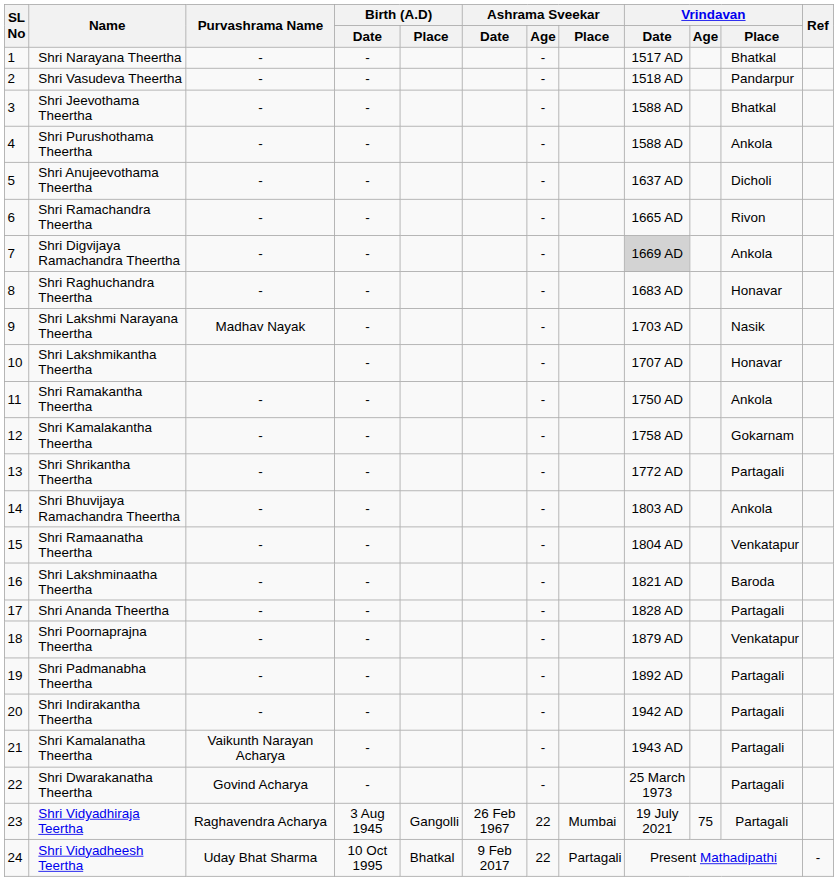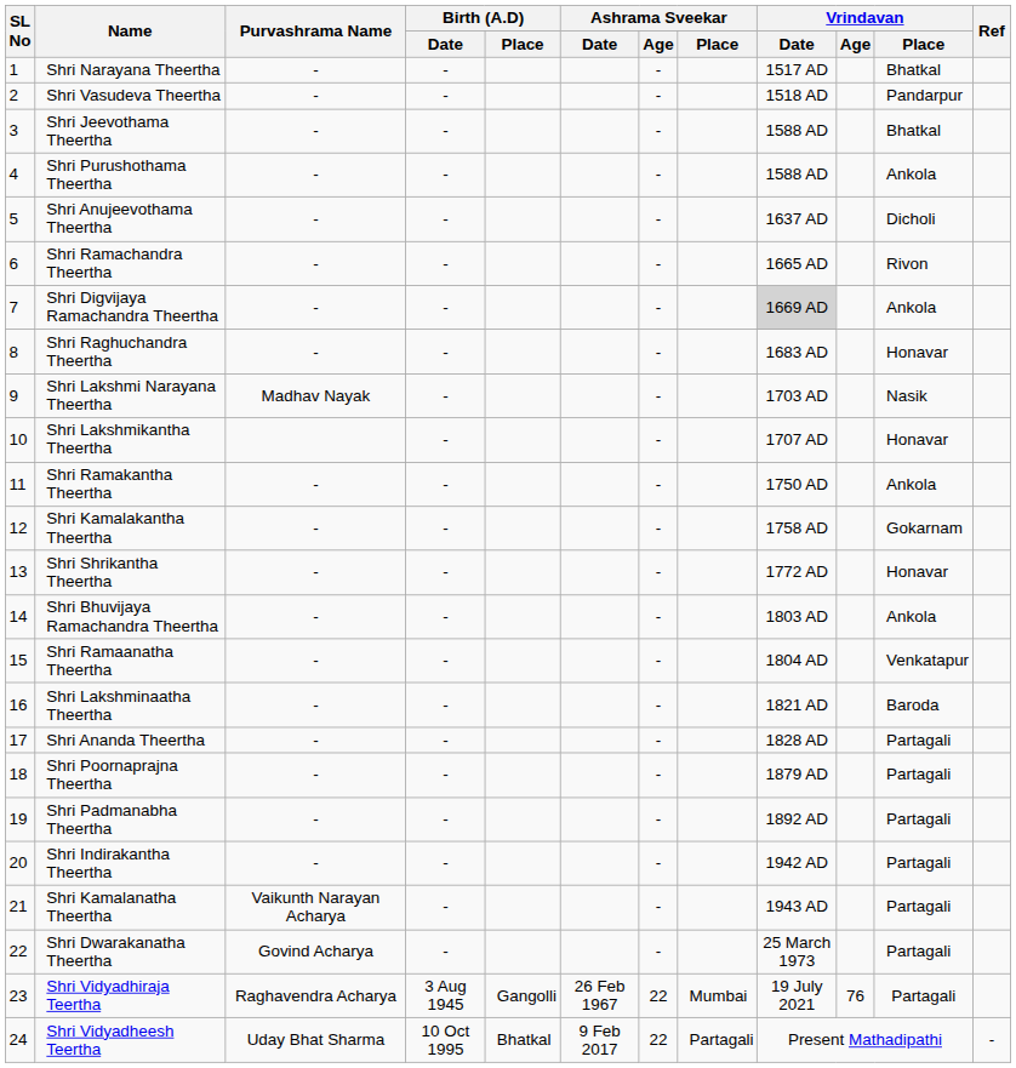 <table class= "wikitable sortable" valign=" centre">
 <tr>
 <th scope="col"    width="20px"   rowspan="2">SL No                          </th>
 <th scope="col"    width="180px"  rowspan="2">Name                           </th>
 <th scope="col"    width="170px"  rowspan="2">Purvashrama Name               </th>
 <th scope="col"                   colspan="2">Birth (A.D)                  </th>
 <th scope="col"                   colspan="3">Ashrama Sveekar            </th>
 <th scope="col"                   colspan="3"><a href='#'>Vrindavan</a>              </th>
 <th scope="col"    width="30px"   rowspan="2">Ref                           </th>
 </tr>
 <tr>
 <th scope="col"    width="70px">Date                       </th>
 <th scope="col"    width="60px">Place                      </th>
 <th scope="col"    width="70px">Date                       </th>
 <th scope="col"    width="2px">Age                        </th>
 <th scope="col"    width="60px">Place                      </th>
 <th scope="col"    width="70px">Date                       </th>
 <th scope="col"    width="2px">Age                       </th>
 <th scope="col"    width="60px">Place                     </th>
 </tr>
 <tr>
 <td>1</td>
 <td style="padding-left: 0.7em">Shri Narayana Theertha</td>
 <td style="text-align:center;">-</td>
 <td style="text-align:center;">-</td>
 <td style="padding-left: 0.7em"></td>
 <td style="text-align:center;"></td>
 <td style="text-align:center;">-</td>
 <td style="padding-left: 0.7em"></td>
 <td style="text-align:center;">1517 AD</td>
 <td style="text-align:center;"></td>
 <td style="padding-left: 0.7em">Bhatkal</td>
 <td style="padding-left: 0.7em"></td>
 </tr>
 <tr>
 <td>2</td>
 <td style="padding-left: 0.7em">Shri Vasudeva Theertha</td>
 <td style="text-align:center;">-</td>
 <td style="text-align:center;">-</td>
 <td style="padding-left: 0.7em"></td>
 <td style="text-align:center;"></td>
 <td style="text-align:center;">-</td>
 <td style="padding-left: 0.7em"></td>
 <td style="text-align:center;">1518 AD</td>
 <td style="text-align:center;"></td>
 <td style="padding-left: 0.7em">Pandarpur</td>
 <td style="padding-left: 0.7em"></td>
 </tr>
 <tr>
 <td>3</td>
 <td style="padding-left: 0.7em">Shri Jeevothama Theertha</td>
 <td style="text-align:center;">-</td>
 <td style="text-align:center;">-</td>
 <td style="padding-left: 0.7em"></td>
 <td style="text-align:center;"></td>
 <td style="text-align:center;">-</td>
 <td style="padding-left: 0.7em"></td>
 <td style="text-align:center;">1588 AD</td>
 <td style="text-align:center;"></td>
 <td style="padding-left: 0.7em">Bhatkal</td>
 <td style="padding-left: 0.7em"></td>
 </tr>
 <tr>
 <td>4</td>
 <td style="padding-left: 0.7em">Shri Purushothama Theertha</td>
 <td style="text-align:center;">-</td>
 <td style="text-align:center;">-</td>
 <td style="padding-left: 0.7em"></td>
 <td style="text-align:center;"></td>
 <td style="text-align:center;">-</td>
 <td style="padding-left: 0.7em"></td>
 <td style="text-align:center;">1588 AD</td>
 <td style="text-align:center;"></td>
 <td style="padding-left: 0.7em">Ankola</td>
 <td style="padding-left: 0.7em"></td>
 </tr>
 <tr>
 <td>5</td>
 <td style="padding-left: 0.7em">Shri Anujeevothama Theertha</td>
 <td style="text-align:center;">-</td>
 <td style="text-align:center;">-</td>
 <td style="padding-left: 0.7em"></td>
 <td style="text-align:center;"></td>
 <td style="text-align:center;">-</td>
 <td style="padding-left: 0.7em"></td>
 <td style="text-align:center;">1637 AD</td>
 <td style="text-align:center;"></td>
 <td style="padding-left: 0.7em">Dicholi</td>
 <td style="padding-left: 0.7em"></td>
 </tr>
 <tr>
 <td>6</td>
 <td style="padding-left: 0.7em">Shri Ramachandra Theertha</td>
 <td style="text-align:center;">-</td>
 <td style="text-align:center;">-</td>
 <td style="padding-left: 0.7em"></td>
 <td style="text-align:center;"></td>
 <td style="text-align:center;">-</td>
 <td style="padding-left: 0.7em"></td>
 <td style="text-align:center;">1665 AD</td>
 <td style="text-align:center;"></td>
 <td style="padding-left: 0.7em">Rivon</td>
 <td style="padding-left: 0.7em"></td>
 </tr>
 <tr>
 <td>7</td>
 <td style="padding-left: 0.7em">Shri Digvijaya Ramachandra Theertha</td>
 <td style="text-align:center;">-</td>
 <td style="text-align:center;">-</td>
 <td style="padding-left: 0.7em"></td>
 <td style="text-align:center;"></td>
 <td style="text-align:center;">-</td>
 <td style="padding-left: 0.7em"></td>
 <td style="background: lightgrey; text-align:center;">1669 AD</td>
 <td style="text-align:center;"></td>
 <td style="padding-left: 0.7em">Ankola</td>
 <td style="padding-left: 0.7em"></td>
 </tr>
 <tr>
 <td>8</td>
 <td style="padding-left: 0.7em">Shri Raghuchandra Theertha</td>
 <td style="text-align:center;">-</td>
 <td style="text-align:center;">-</td>
 <td style="padding-left: 0.7em"></td>
 <td style="text-align:center;"></td>
 <td style="text-align:center;">-</td>
 <td style="padding-left: 0.7em"></td>
 <td style="text-align:center;">1683 AD</td>
 <td style="text-align:center;"></td>
 <td style="padding-left: 0.7em">Honavar</td>
 <td style="padding-left: 0.7em"></td>
 </tr>
 <tr>
 <td>9</td>
 <td style="padding-left: 0.7em">Shri Lakshmi Narayana Theertha</td>
 <td style="text-align:center;">Madhav Nayak</td>
 <td style="text-align:center;">-</td>
 <td style="padding-left: 0.7em"></td>
 <td style="text-align:center;"></td>
 <td style="text-align:center;">-</td>
 <td style="padding-left: 0.7em"></td>
 <td style="text-align:center;">1703 AD</td>
 <td style="text-align:center;"></td>
 <td style="padding-left: 0.7em">Nasik</td>
 <td></td>
 </tr>
 <tr>
 <td>10</td>
 <td style="padding-left: 0.7em">Shri Lakshmikantha Theertha</td>
 <td style="text-align:center;"></td>
 <td style="text-align:center;">-</td>
 <td style="padding-left: 0.7em"></td>
 <td style="text-align:center;"></td>
 <td style="text-align:center;">-</td>
 <td style="padding-left: 0.7em"></td>
 <td style="text-align:center;">1707 AD</td>
 <td style="text-align:center;"></td>
 <td style="padding-left: 0.7em">Honavar</td>
 <td style="padding-left: 0.7em"></td>
 </tr>
 <tr>
 <td>11</td>
 <td style="padding-left: 0.7em">Shri Ramakantha Theertha</td>
 <td style="text-align:center;">-</td>
 <td style="text-align:center;">-</td>
 <td style="padding-left: 0.7em"></td>
 <td style="text-align:center;"></td>
 <td style="text-align:center;">-</td>
 <td style="padding-left: 0.7em"></td>
 <td style="text-align:center;">1750 AD</td>
 <td style="text-align:center;"></td>
 <td style="padding-left: 0.7em">Ankola</td>
 <td style="padding-left: 0.7em"></td>
 </tr>
 <tr>
 <td>12</td>
 <td style="padding-left: 0.7em">Shri Kamalakantha Theertha</td>
 <td style="text-align:center;">-</td>
 <td style="text-align:center;">-</td>
 <td style="padding-left: 0.7em"></td>
 <td style="text-align:center;"></td>
 <td style="text-align:center;">-</td>
 <td style="padding-left: 0.7em"></td>
 <td style="text-align:center;">1758 AD</td>
 <td style="text-align:center;"></td>
 <td style="padding-left: 0.7em">Gokarnam</td>
 <td style="padding-left: 0.7em"></td>
 </tr>
 <tr>
 <td>13</td>
 <td style="padding-left: 0.7em">Shri Shrikantha Theertha</td>
 <td style="text-align:center;">-</td>
 <td style="text-align:center;">-</td>
 <td style="padding-left: 0.7em"></td>
 <td style="text-align:center;"></td>
 <td style="text-align:center;">-</td>
 <td style="padding-left: 0.7em"></td>
 <td style="text-align:center;">1772 AD</td>
 <td style="text-align:center;"></td>
-<td style="padding-left: 0.7em">Partagali</td>
+<td style="padding-left: 0.7em">Honavar</td>
 <td style="padding-left: 0.7em"></td>
 </tr>
 <tr>
 <td>14</td>
 <td style="padding-left: 0.7em">Shri Bhuvijaya Ramachandra Theertha</td>
 <td style="text-align:center;">-</td>
 <td style="text-align:center;">-</td>
 <td style="padding-left: 0.7em"></td>
 <td style="text-align:center;"></td>
 <td style="text-align:center;">-</td>
 <td style="padding-left: 0.7em"></td>
 <td style="text-align:center;">1803 AD</td>
 <td style="text-align:center;"></td>
 <td style="padding-left: 0.7em">Ankola</td>
 <td style="padding-left: 0.7em"></td>
 </tr>
 <tr>
 <td>15</td>
 <td style="padding-left: 0.7em">Shri Ramaanatha Theertha</td>
 <td style="text-align:center;">-</td>
 <td style="text-align:center;">-</td>
 <td style="padding-left: 0.7em"></td>
 <td style="text-align:center;"></td>
 <td style="text-align:center;">-</td>
 <td style="padding-left: 0.7em"></td>
 <td style="text-align:center;">1804 AD</td>
 <td style="text-align:center;"></td>
 <td style="padding-left: 0.7em">Venkatapur</td>
 <td style="padding-left: 0.7em"></td>
 </tr>
 <tr>
 <td>16</td>
 <td style="padding-left: 0.7em">Shri Lakshminaatha Theertha</td>
 <td style="text-align:center;">-</td>
 <td style="text-align:center;">-</td>
 <td style="padding-left: 0.7em"></td>
 <td style="text-align:center;"></td>
 <td style="text-align:center;">-</td>
 <td style="padding-left: 0.7em"></td>
 <td style="text-align:center;">1821 AD</td>
 <td style="text-align:center;"></td>
 <td style="padding-left: 0.7em">Baroda</td>
 <td style="padding-left: 0.7em"></td>
 </tr>
 <tr>
 <td>17</td>
 <td style="padding-left: 0.7em">Shri Ananda Theertha</td>
 <td style="text-align:center;">-</td>
 <td style="text-align:center;">-</td>
 <td style="padding-left: 0.7em"></td>
 <td style="text-align:center;"></td>
 <td style="text-align:center;">-</td>
 <td style="padding-left: 0.7em"></td>
 <td style="text-align:center;">1828 AD</td>
 <td style="text-align:center;"></td>
 <td style="padding-left: 0.7em">Partagali</td>
 <td style="padding-left: 0.7em"></td>
 </tr>
 <tr>
 <td>18</td>
 <td style="padding-left: 0.7em">Shri Poornaprajna  Theertha</td>
 <td style="text-align:center;">-</td>
 <td style="text-align:center;">-</td>
 <td style="padding-left: 0.7em"></td>
 <td style="text-align:center;"></td>
 <td style="text-align:center;">-</td>
 <td style="padding-left: 0.7em"></td>
 <td style="text-align:center;">1879 AD</td>
 <td style="text-align:center;"></td>
-<td style="padding-left: 0.7em">Venkatapur</td>
+<td style="padding-left: 0.7em">Partagali</td>
 <td style="padding-left: 0.7em"></td>
 </tr>
 <tr>
 <td>19</td>
 <td style="padding-left: 0.7em">Shri Padmanabha Theertha</td>
 <td style="text-align:center;">-</td>
 <td style="text-align:center;">-</td>
 <td style="padding-left: 0.7em"></td>
 <td style="text-align:center;"></td>
 <td style="text-align:center;">-</td>
 <td style="padding-left: 0.7em"></td>
 <td style="text-align:center;">1892 AD</td>
 <td style="text-align:center;"></td>
 <td style="padding-left: 0.7em">Partagali</td>
 <td style="padding-left: 0.7em"></td>
 </tr>
 <tr>
 <td>20</td>
 <td style="padding-left: 0.7em">Shri Indirakantha Theertha</td>
 <td style="text-align:center;">-</td>
 <td style="text-align:center;">-</td>
 <td style="padding-left: 0.7em"></td>
 <td style="text-align:center;"></td>
 <td style="text-align:center;">-</td>
 <td style="padding-left: 0.7em"></td>
 <td style="text-align:center;">1942 AD</td>
 <td style="text-align:center;"></td>
 <td style="padding-left: 0.7em">Partagali</td>
 <td style="padding-left: 0.7em"></td>
 </tr>
 <tr>
 <td>21</td>
 <td style="padding-left: 0.7em">Shri Kamalanatha Theertha</td>
 <td style="text-align:center;">Vaikunth Narayan Acharya</td>
 <td style="text-align:center;">-</td>
 <td style="padding-left: 0.7em"></td>
 <td style="text-align:center;"></td>
 <td style="text-align:center;">-</td>
 <td style="padding-left: 0.7em"></td>
 <td style="text-align:center;">1943 AD</td>
 <td style="text-align:center;"></td>
 <td style="padding-left: 0.7em">Partagali</td>
 <td style="padding-left: 0.7em"></td>
 </tr>
 <tr>
 <td>22</td>
 <td style="padding-left: 0.7em">Shri Dwarakanatha Theertha</td>
 <td style="text-align:center;">Govind Acharya</td>
 <td style="text-align:center;">-</td>
 <td style="padding-left: 0.7em"></td>
 <td style="text-align:center;"></td>
 <td style="text-align:center;">-</td>
 <td style="padding-left: 0.7em"></td>
 <td style="text-align:center;">25 March 1973</td>
 <td style="text-align:center;"></td>
 <td style="padding-left: 0.7em">Partagali</td>
 <td style="padding-left: 0.7em"></td>
 </tr>
 <tr>
 <td>23</td>
 <td style="padding-left: 0.7em"><a href='#'>Shri Vidyadhiraja Teertha</a></td>
 <td style="text-align:center;">Raghavendra Acharya</td>
 <td style="text-align:center;">3 Aug 1945</td>
 <td style="padding-left: 0.7em">Gangolli</td>
 <td style="text-align:center;">26 Feb 1967</td>
 <td style="text-align:center;">22</td>
 <td style="padding-left: 0.7em">Mumbai</td>
 <td style="text-align:center;">19 July 2021</td>
-<td style="text-align:center;">75</td>
+<td style="text-align:center;">76</td>
 <td style="text-align:center;">Partagali</td>
 </tr>
 <tr>
 <td>24</td>
 <td style="padding-left: 0.7em"><a href='#'>Shri Vidyadheesh Teertha</a></td>
 <td style="text-align:center;">Uday Bhat Sharma</td>
 <td style="text-align:center;">10 Oct 1995</td>
 <td style="padding-left: 0.7em">Bhatkal</td>
 <td style="text-align:center;">9 Feb 2017</td>
 <td style="text-align:center;">22</td>
 <td style="padding-left: 0.7em">Partagali</td>
 <td colspan="3" style="text-align: center;">Present <a href='#'>Mathadipathi</a></td>
 <td style="text-align:center;">-</td>
 </tr>
 </table>
